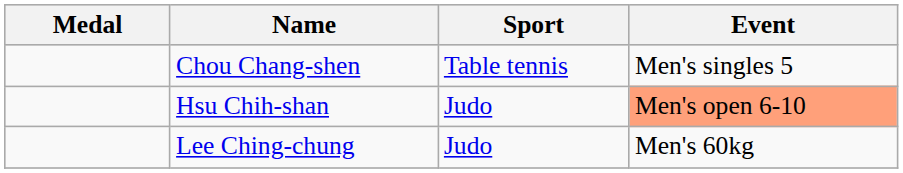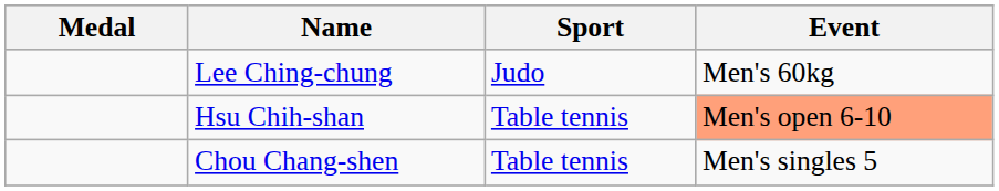 <table class="wikitable">
 <tr>
 <th style="width:6em">Medal</th>
 <th style="width:10em">Name</th>
 <th style="width:7em">Sport</th>
 <th style="width:10em">Event</th>
 </tr>
 <tr>
 <td></td>
+<td><a href='#'>Lee Ching-chung</a></td>
+<td><a href='#'>Judo</a></td>
+<td>Men's 60kg</td>
+</tr>
+<tr>
+<td></td>
+<td><a href='#'>Hsu Chih-shan</a></td>
+<td><a href='#'>Table tennis</a></td>
+<td style="background: lightsalmon;">Men's open 6-10</td>
+</tr>
+<tr>
+<td></td>
 <td><a href='#'>Chou Chang-shen</a></td>
 <td><a href='#'>Table tennis</a></td>
 <td>Men's singles 5</td>
 </tr>
-<tr>
-<td></td>
-<td><a href='#'>Hsu Chih-shan</a></td>
-<td><a href='#'>Judo</a></td>
-<td style="background: lightsalmon;">Men's open 6-10</td>
-</tr>
-<tr>
-<td></td>
-<td><a href='#'>Lee Ching-chung</a></td>
-<td><a href='#'>Judo</a></td>
-<td>Men's 60kg</td>
-</tr>
 </table>
